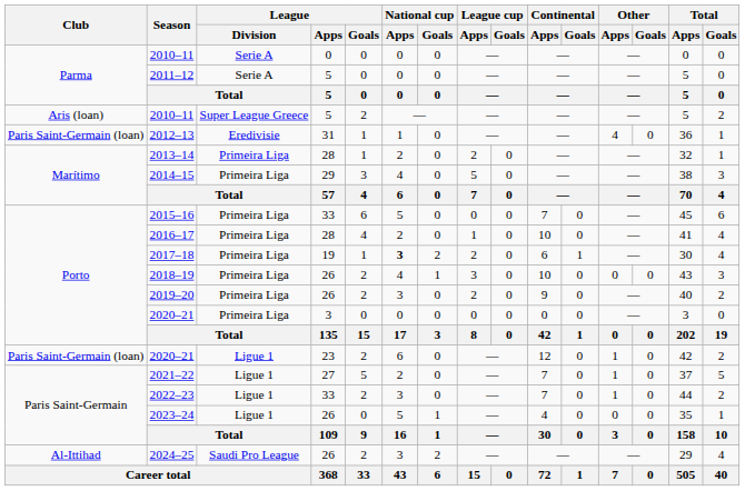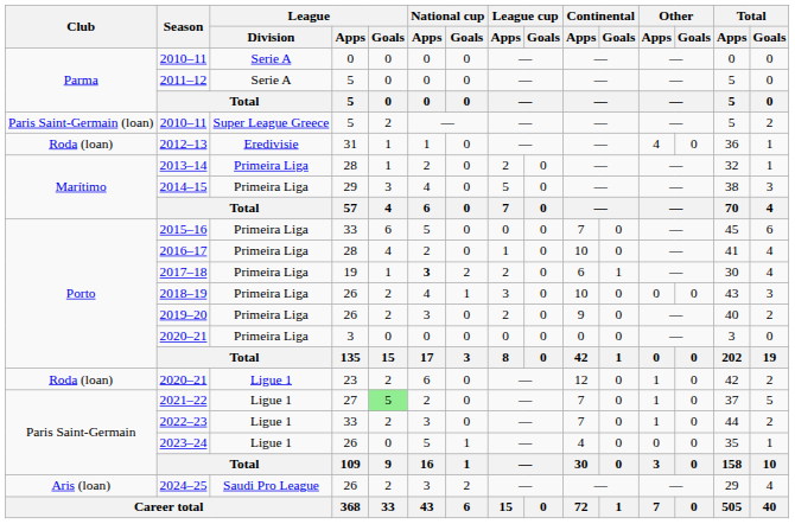 <table class="wikitable" style="text-align: center">
 <tr>
 <th rowspan="2">Club</th>
 <th rowspan="2">Season</th>
 <th colspan="3">League</th>
 <th colspan="2">National cup</th>
 <th colspan="2">League cup</th>
 <th colspan="2">Continental</th>
 <th colspan="2">Other</th>
 <th colspan="2">Total</th>
 </tr>
 <tr>
 <th>Division</th>
 <th>Apps</th>
 <th>Goals</th>
 <th>Apps</th>
 <th>Goals</th>
 <th>Apps</th>
 <th>Goals</th>
 <th>Apps</th>
 <th>Goals</th>
 <th>Apps</th>
 <th>Goals</th>
 <th>Apps</th>
 <th>Goals</th>
 </tr>
 <tr>
 <td rowspan="3"><a href='#'>Parma</a></td>
 <td><a href='#'>2010–11</a></td>
 <td><a href='#'>Serie A</a></td>
 <td>0</td>
 <td>0</td>
 <td>0</td>
 <td>0</td>
 <td colspan="2">—</td>
 <td colspan="2">—</td>
 <td colspan="2">—</td>
 <td>0</td>
 <td>0</td>
 </tr>
 <tr>
 <td><a href='#'>2011–12</a></td>
 <td>Serie A</td>
 <td>5</td>
 <td>0</td>
 <td>0</td>
 <td>0</td>
 <td colspan="2">—</td>
 <td colspan="2">—</td>
 <td colspan="2">—</td>
 <td>5</td>
 <td>0</td>
 </tr>
 <tr>
 <th colspan="2">Total</th>
 <th>5</th>
 <th>0</th>
 <th>0</th>
 <th>0</th>
 <th colspan="2">—</th>
 <th colspan="2">—</th>
 <th colspan="2">—</th>
 <th>5</th>
 <th>0</th>
 </tr>
 <tr>
-<td><a href='#'>Aris</a> (loan)</td>
+<td><a href='#'>Paris Saint-Germain</a> (loan)</td>
 <td><a href='#'>2010–11</a></td>
 <td><a href='#'>Super League Greece</a></td>
 <td>5</td>
 <td>2</td>
 <td colspan="2">—</td>
 <td colspan="2">—</td>
 <td colspan="2">—</td>
 <td colspan="2">—</td>
 <td>5</td>
 <td>2</td>
 </tr>
 <tr>
-<td><a href='#'>Paris Saint-Germain</a> (loan)</td>
+<td><a href='#'>Roda</a> (loan)</td>
 <td><a href='#'>2012–13</a></td>
 <td><a href='#'>Eredivisie</a></td>
 <td>31</td>
 <td>1</td>
 <td>1</td>
 <td>0</td>
 <td colspan="2">—</td>
 <td colspan="2">—</td>
 <td>4</td>
 <td>0</td>
 <td>36</td>
 <td>1</td>
 </tr>
 <tr>
 <td rowspan="3"><a href='#'>Marítimo</a></td>
 <td><a href='#'>2013–14</a></td>
 <td><a href='#'>Primeira Liga</a></td>
 <td>28</td>
 <td>1</td>
 <td>2</td>
 <td>0</td>
 <td>2</td>
 <td>0</td>
 <td colspan="2">—</td>
 <td colspan="2">—</td>
 <td>32</td>
 <td>1</td>
 </tr>
 <tr>
 <td><a href='#'>2014–15</a></td>
 <td>Primeira Liga</td>
 <td>29</td>
 <td>3</td>
 <td>4</td>
 <td>0</td>
 <td>5</td>
 <td>0</td>
 <td colspan="2">—</td>
 <td colspan="2">—</td>
 <td>38</td>
 <td>3</td>
 </tr>
 <tr>
 <th colspan="2">Total</th>
 <th>57</th>
 <th>4</th>
 <th>6</th>
 <th>0</th>
 <th>7</th>
 <th>0</th>
 <th colspan="2">—</th>
 <th colspan="2">—</th>
 <th>70</th>
 <th>4</th>
 </tr>
 <tr>
 <td rowspan="7"><a href='#'>Porto</a></td>
 <td><a href='#'>2015–16</a></td>
 <td>Primeira Liga</td>
 <td>33</td>
 <td>6</td>
 <td>5</td>
 <td>0</td>
 <td>0</td>
 <td>0</td>
 <td>7</td>
 <td>0</td>
 <td colspan="2">—</td>
 <td>45</td>
 <td>6</td>
 </tr>
 <tr>
 <td><a href='#'>2016–17</a></td>
 <td>Primeira Liga</td>
 <td>28</td>
 <td>4</td>
 <td>2</td>
 <td>0</td>
 <td>1</td>
 <td>0</td>
 <td>10</td>
 <td>0</td>
 <td colspan="2">—</td>
 <td>41</td>
 <td>4</td>
 </tr>
 <tr>
 <td><a href='#'>2017–18</a></td>
 <td>Primeira Liga</td>
 <td>19</td>
 <td>1</td>
 <td><strong>3</strong></td>
 <td>2</td>
 <td>2</td>
 <td>0</td>
 <td>6</td>
 <td>1</td>
 <td colspan="2">—</td>
 <td>30</td>
 <td>4</td>
 </tr>
 <tr>
 <td><a href='#'>2018–19</a></td>
 <td>Primeira Liga</td>
 <td>26</td>
 <td>2</td>
 <td>4</td>
 <td>1</td>
 <td>3</td>
 <td>0</td>
 <td>10</td>
 <td>0</td>
 <td>0</td>
 <td>0</td>
 <td>43</td>
 <td>3</td>
 </tr>
 <tr>
 <td><a href='#'>2019–20</a></td>
 <td>Primeira Liga</td>
 <td>26</td>
 <td>2</td>
 <td>3</td>
 <td>0</td>
 <td>2</td>
 <td>0</td>
 <td>9</td>
 <td>0</td>
 <td colspan="2">—</td>
 <td>40</td>
 <td>2</td>
 </tr>
 <tr>
 <td><a href='#'>2020–21</a></td>
 <td>Primeira Liga</td>
 <td>3</td>
 <td>0</td>
 <td>0</td>
 <td>0</td>
 <td>0</td>
 <td>0</td>
 <td>0</td>
 <td>0</td>
 <td colspan="2">—</td>
 <td>3</td>
 <td>0</td>
 </tr>
 <tr>
 <th colspan="2">Total</th>
 <th>135</th>
 <th>15</th>
 <th>17</th>
 <th>3</th>
 <th>8</th>
 <th>0</th>
 <th>42</th>
 <th>1</th>
 <th>0</th>
 <th>0</th>
 <th>202</th>
 <th>19</th>
 </tr>
 <tr>
-<td><a href='#'>Paris Saint-Germain</a> (loan)</td>
+<td><a href='#'>Roda</a> (loan)</td>
 <td><a href='#'>2020–21</a></td>
 <td><a href='#'>Ligue 1</a></td>
 <td>23</td>
 <td>2</td>
 <td>6</td>
 <td>0</td>
 <td colspan="2">—</td>
 <td>12</td>
 <td>0</td>
 <td>1</td>
 <td>0</td>
 <td>42</td>
 <td>2</td>
 </tr>
 <tr>
 <td rowspan="4">Paris Saint-Germain</td>
 <td><a href='#'>2021–22</a></td>
 <td>Ligue 1</td>
 <td>27</td>
-<td>5</td>
+<td style="background: lightgreen;">5</td>
 <td>2</td>
 <td>0</td>
 <td colspan="2">—</td>
 <td>7</td>
 <td>0</td>
 <td>1</td>
 <td>0</td>
 <td>37</td>
 <td>5</td>
 </tr>
 <tr>
 <td><a href='#'>2022–23</a></td>
 <td>Ligue 1</td>
 <td>33</td>
 <td>2</td>
 <td>3</td>
 <td>0</td>
 <td colspan="2">—</td>
 <td>7</td>
 <td>0</td>
 <td>1</td>
 <td>0</td>
 <td>44</td>
 <td>2</td>
 </tr>
 <tr>
 <td><a href='#'>2023–24</a></td>
 <td>Ligue 1</td>
 <td>26</td>
 <td>0</td>
 <td>5</td>
 <td>1</td>
 <td colspan="2">—</td>
 <td>4</td>
 <td>0</td>
 <td>0</td>
 <td>0</td>
 <td>35</td>
 <td>1</td>
 </tr>
 <tr>
 <th colspan="2">Total</th>
 <th>109</th>
 <th>9</th>
 <th>16</th>
 <th>1</th>
 <th colspan="2">—</th>
 <th>30</th>
 <th>0</th>
 <th>3</th>
 <th>0</th>
 <th>158</th>
 <th>10</th>
 </tr>
 <tr>
-<td><a href='#'>Al-Ittihad</a></td>
+<td><a href='#'>Aris</a> (loan)</td>
 <td><a href='#'>2024–25</a></td>
 <td><a href='#'>Saudi Pro League</a></td>
 <td>26</td>
 <td>2</td>
 <td>3</td>
 <td>2</td>
 <td colspan="2">—</td>
 <td colspan="2">—</td>
 <td colspan="2">—</td>
 <td>29</td>
 <td>4</td>
 </tr>
 <tr>
 <th colspan="3">Career total</th>
 <th>368</th>
 <th>33</th>
 <th>43</th>
 <th>6</th>
 <th>15</th>
 <th>0</th>
 <th>72</th>
 <th>1</th>
 <th>7</th>
 <th>0</th>
 <th>505</th>
 <th>40</th>
 </tr>
 </table>
